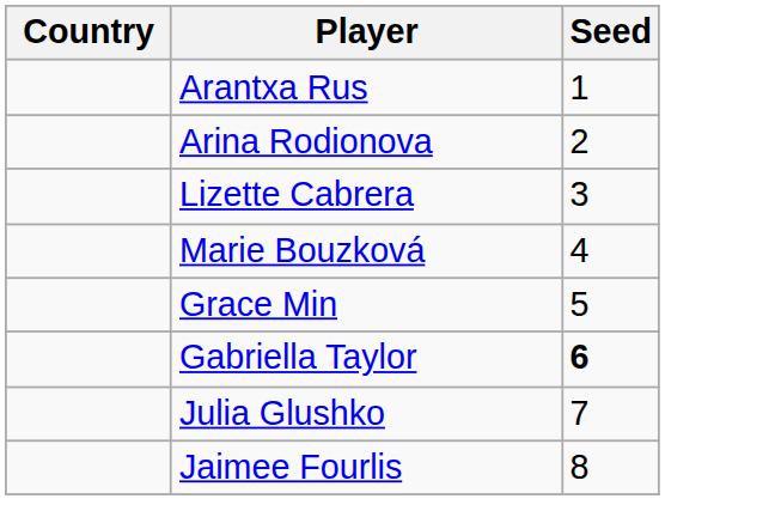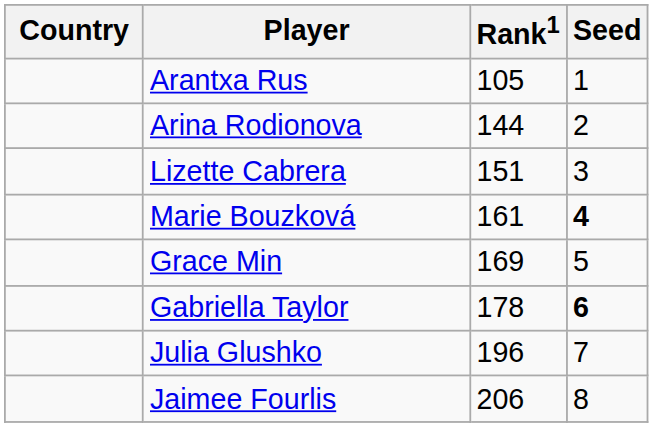 <table class="sortable wikitable">
 <tr>
 <th width="70">Country</th>
 <th width="175">Player</th>
+<th>Rank<sup>1</sup></th>
 <th>Seed</th>
 </tr>
 <tr>
 <td></td>
 <td><a href='#'>Arantxa Rus</a></td>
+<td>105</td>
 <td>1</td>
 </tr>
 <tr>
 <td></td>
 <td><a href='#'>Arina Rodionova</a></td>
+<td>144</td>
 <td>2</td>
 </tr>
 <tr>
 <td></td>
 <td><a href='#'>Lizette Cabrera</a></td>
+<td>151</td>
 <td>3</td>
 </tr>
 <tr>
 <td></td>
 <td><a href='#'>Marie Bouzková</a></td>
-<td>4</td>
+<td>161</td>
+<td><strong>4</strong></td>
 </tr>
 <tr>
 <td></td>
 <td><a href='#'>Grace Min</a></td>
+<td>169</td>
 <td>5</td>
 </tr>
 <tr>
 <td></td>
 <td><a href='#'>Gabriella Taylor</a></td>
+<td>178</td>
 <td><strong>6</strong></td>
 </tr>
 <tr>
 <td></td>
 <td><a href='#'>Julia Glushko</a></td>
+<td>196</td>
 <td>7</td>
 </tr>
 <tr>
 <td></td>
 <td><a href='#'>Jaimee Fourlis</a></td>
+<td>206</td>
 <td>8</td>
 </tr>
 </table>
